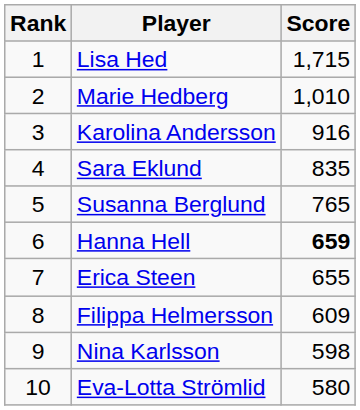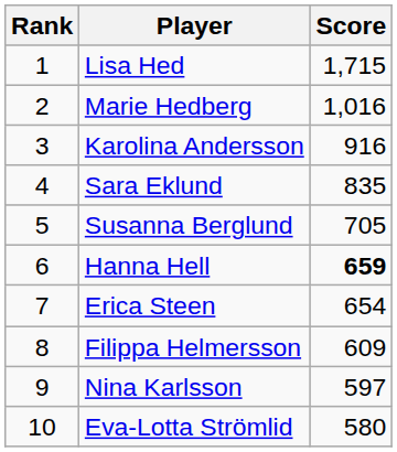 <table class="wikitable" style="font-size:95%;">
 <tr>
 <th>Rank</th>
 <th>Player</th>
 <th>Score</th>
 </tr>
 <tr>
 <td align=center>1</td>
 <td> <a href='#'>Lisa Hed</a></td>
 <td align=right>1,715</td>
 </tr>
 <tr>
 <td align=center>2</td>
 <td> <a href='#'>Marie Hedberg</a></td>
-<td align=right>1,010</td>
+<td align=right>1,016</td>
 </tr>
 <tr>
 <td align=center>3</td>
 <td> <a href='#'>Karolina Andersson</a></td>
 <td align=right>916</td>
 </tr>
 <tr>
 <td align=center>4</td>
 <td> <a href='#'>Sara Eklund</a></td>
 <td align=right>835</td>
 </tr>
 <tr>
 <td align=center>5</td>
 <td> <a href='#'>Susanna Berglund</a></td>
-<td align=right>765</td>
+<td align=right>705</td>
 </tr>
 <tr>
 <td align=center>6</td>
 <td> <a href='#'>Hanna Hell</a></td>
 <td align=right><strong>659</strong></td>
 </tr>
 <tr>
 <td align=center>7</td>
 <td> <a href='#'>Erica Steen</a></td>
-<td align=right>655</td>
+<td align=right>654</td>
 </tr>
 <tr>
 <td align=center>8</td>
 <td> <a href='#'>Filippa Helmersson</a></td>
 <td align=right>609</td>
 </tr>
 <tr>
 <td align=center>9</td>
 <td> <a href='#'>Nina Karlsson</a></td>
-<td align=right>598</td>
+<td align=right>597</td>
 </tr>
 <tr>
 <td align=center>10</td>
 <td> <a href='#'>Eva-Lotta Strömlid</a></td>
 <td align=right>580</td>
 </tr>
 </table>
